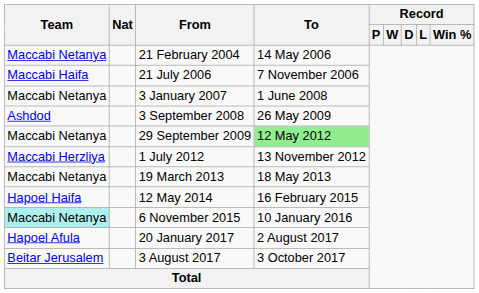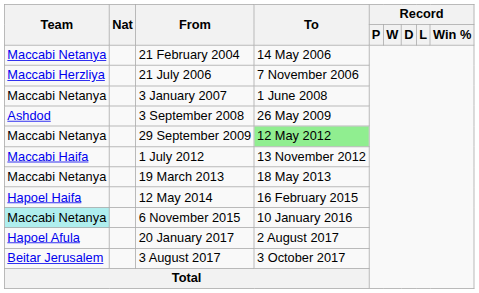 <table class="wikitable" style="text-align: center">
 <tr>
 <th rowspan=2>Team</th>
 <th rowspan=2>Nat</th>
 <th rowspan=2>From</th>
 <th rowspan=2>To</th>
 <th colspan=7>Record</th>
 </tr>
 <tr>
 <th>P</th>
 <th>W</th>
 <th>D</th>
 <th>L</th>
 <th>Win %</th>
 </tr>
 <tr>
 <td align=left><a href='#'>Maccabi Netanya</a></td>
 <td></td>
 <td align=left>21 February 2004</td>
 <td align=left>14 May 2006<br></td>
 </tr>
 <tr>
-<td align=left><a href='#'>Maccabi Haifa</a></td>
+<td align=left><a href='#'>Maccabi Herzliya</a></td>
 <td></td>
 <td align=left>21 July 2006</td>
 <td align=left>7 November 2006<br></td>
 </tr>
 <tr>
 <td align=left>Maccabi Netanya</td>
 <td></td>
 <td align=left>3 January 2007</td>
 <td align=left>1 June 2008<br></td>
 </tr>
 <tr>
 <td align=left><a href='#'>Ashdod</a></td>
 <td></td>
 <td align=left>3 September 2008</td>
 <td align=left>26 May 2009<br></td>
 </tr>
 <tr>
 <td align=left>Maccabi Netanya</td>
 <td></td>
 <td align=left>29 September 2009</td>
 <td align=left style="background: lightgreen;">12 May 2012<br></td>
 </tr>
 <tr>
-<td align=left><a href='#'>Maccabi Herzliya</a></td>
+<td align=left><a href='#'>Maccabi Haifa</a></td>
 <td></td>
 <td align=left>1 July 2012</td>
 <td align=left>13 November 2012<br></td>
 </tr>
 <tr>
 <td align=left>Maccabi Netanya</td>
 <td></td>
 <td align=left>19 March 2013</td>
 <td align=left>18 May 2013<br></td>
 </tr>
 <tr>
 <td align=left><a href='#'>Hapoel Haifa</a></td>
 <td></td>
 <td align=left>12 May 2014</td>
 <td align=left>16 February 2015<br></td>
 </tr>
 <tr>
 <td align=left style="background: paleturquoise;">Maccabi Netanya</td>
 <td></td>
 <td align=left>6 November 2015</td>
 <td align=left>10 January 2016<br></td>
 </tr>
 <tr>
 <td align=left><a href='#'>Hapoel Afula</a></td>
 <td></td>
 <td align=left>20 January 2017</td>
 <td align=left>2 August 2017<br></td>
 </tr>
 <tr>
 <td align=left><a href='#'>Beitar Jerusalem</a></td>
 <td></td>
 <td align=left>3 August 2017</td>
 <td align=left>3 October 2017<br></td>
 </tr>
 <tr>
 <th colspan=4>Total<br></th>
 </tr>
 </table>
